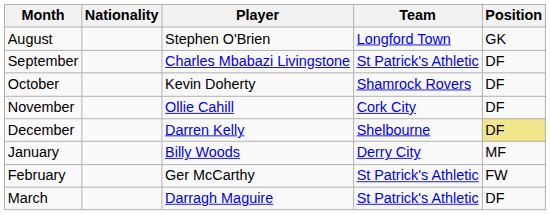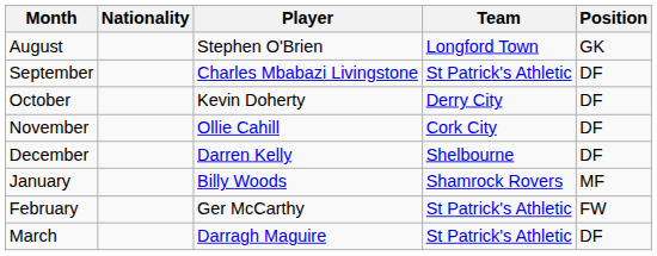 <table class="wikitable sortable">
 <tr>
 <th>Month</th>
 <th>Nationality</th>
 <th>Player</th>
 <th>Team</th>
 <th>Position</th>
 </tr>
 <tr>
 <td>August</td>
 <td></td>
 <td>Stephen O'Brien</td>
 <td><a href='#'>Longford Town</a></td>
 <td>GK</td>
 </tr>
 <tr>
 <td>September</td>
 <td></td>
 <td><a href='#'>Charles Mbabazi Livingstone</a></td>
 <td><a href='#'>St Patrick's Athletic</a></td>
 <td>DF</td>
 </tr>
 <tr>
 <td>October</td>
 <td></td>
 <td>Kevin Doherty</td>
-<td><a href='#'>Shamrock Rovers</a></td>
+<td><a href='#'>Derry City</a></td>
 <td>DF</td>
 </tr>
 <tr>
 <td>November</td>
 <td></td>
 <td><a href='#'>Ollie Cahill</a></td>
 <td><a href='#'>Cork City</a></td>
 <td>DF</td>
 </tr>
 <tr>
 <td>December</td>
 <td></td>
 <td><a href='#'>Darren Kelly</a></td>
 <td><a href='#'>Shelbourne</a></td>
-<td style="background: khaki;">DF</td>
+<td>DF</td>
 </tr>
 <tr>
 <td>January</td>
 <td></td>
 <td><a href='#'>Billy Woods</a></td>
-<td><a href='#'>Derry City</a></td>
+<td><a href='#'>Shamrock Rovers</a></td>
 <td>MF</td>
 </tr>
 <tr>
 <td>February</td>
 <td></td>
 <td>Ger McCarthy</td>
 <td><a href='#'>St Patrick's Athletic</a></td>
 <td>FW</td>
 </tr>
 <tr>
 <td>March</td>
 <td></td>
 <td><a href='#'>Darragh Maguire</a></td>
 <td><a href='#'>St Patrick's Athletic</a></td>
 <td>DF</td>
 </tr>
 </table>
